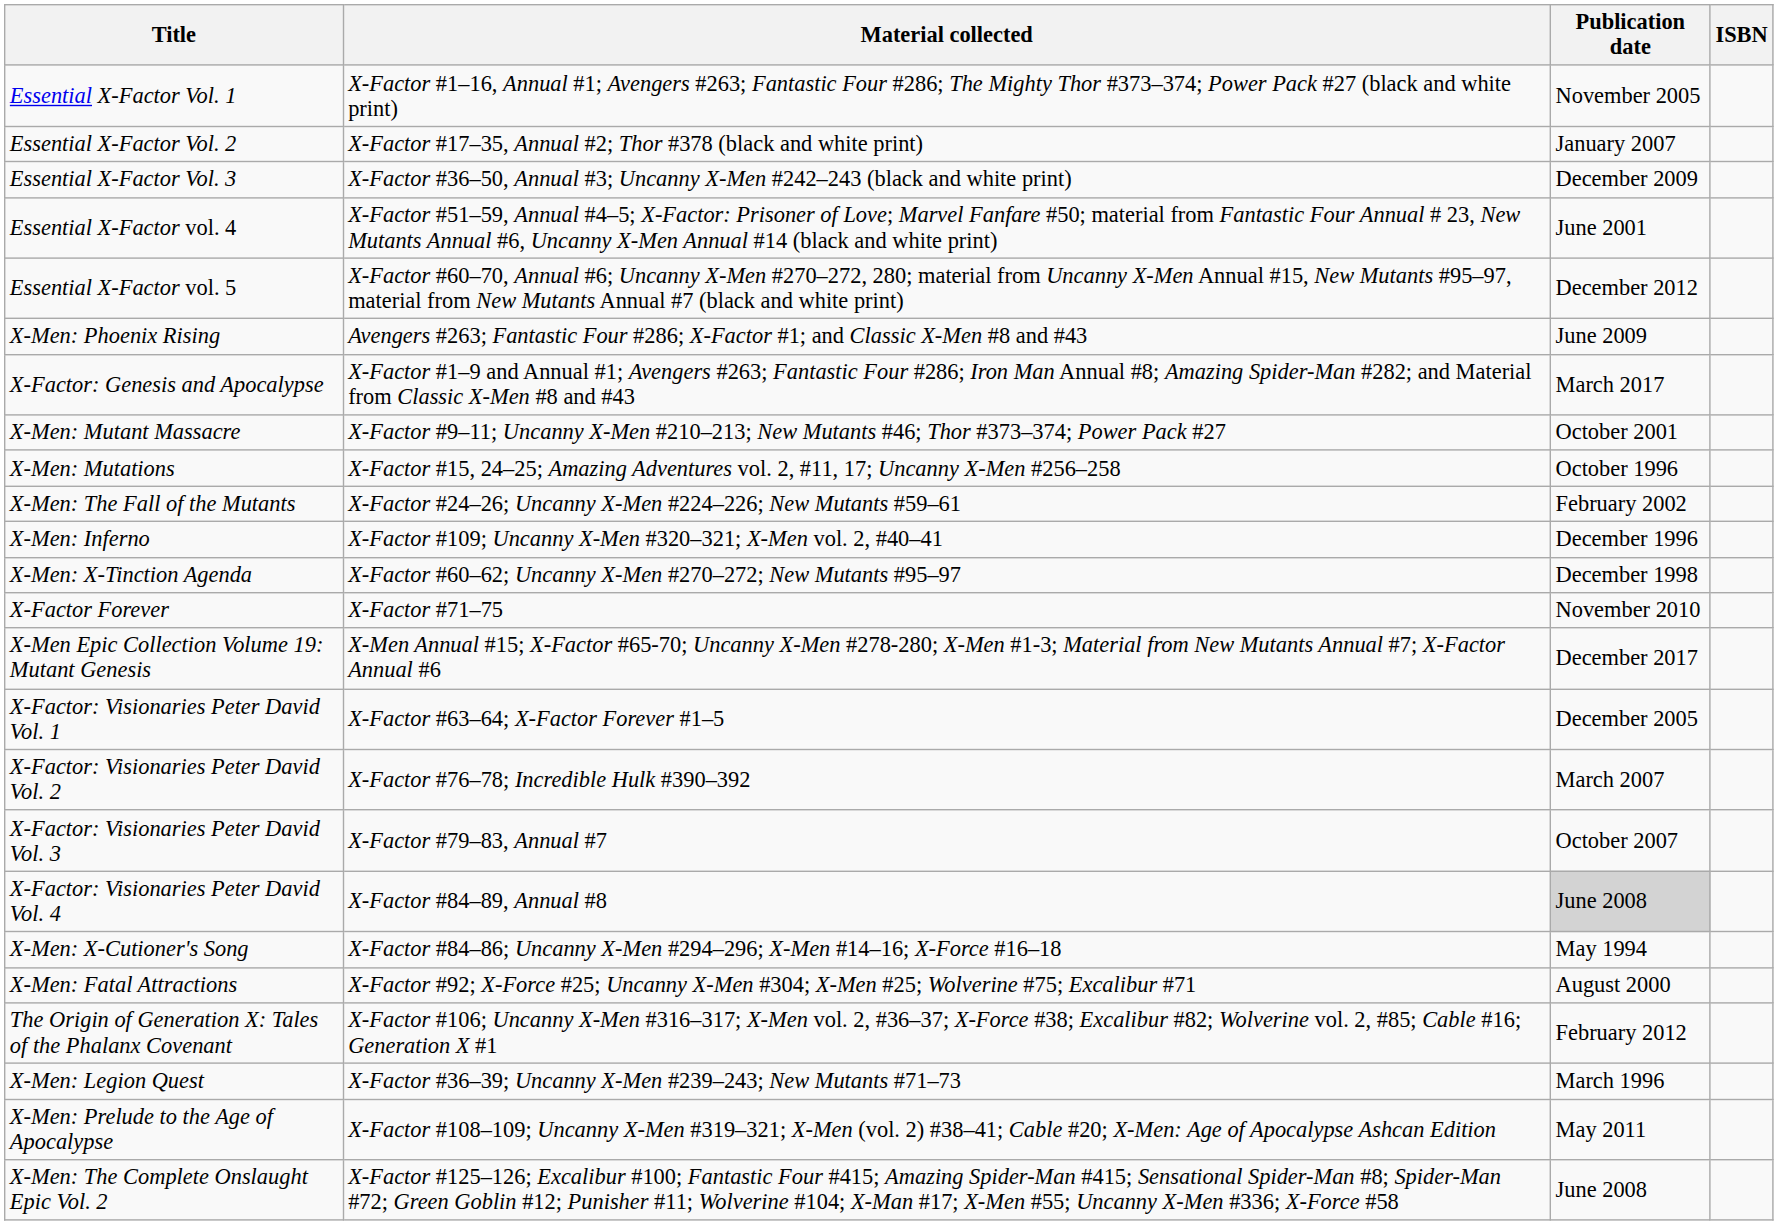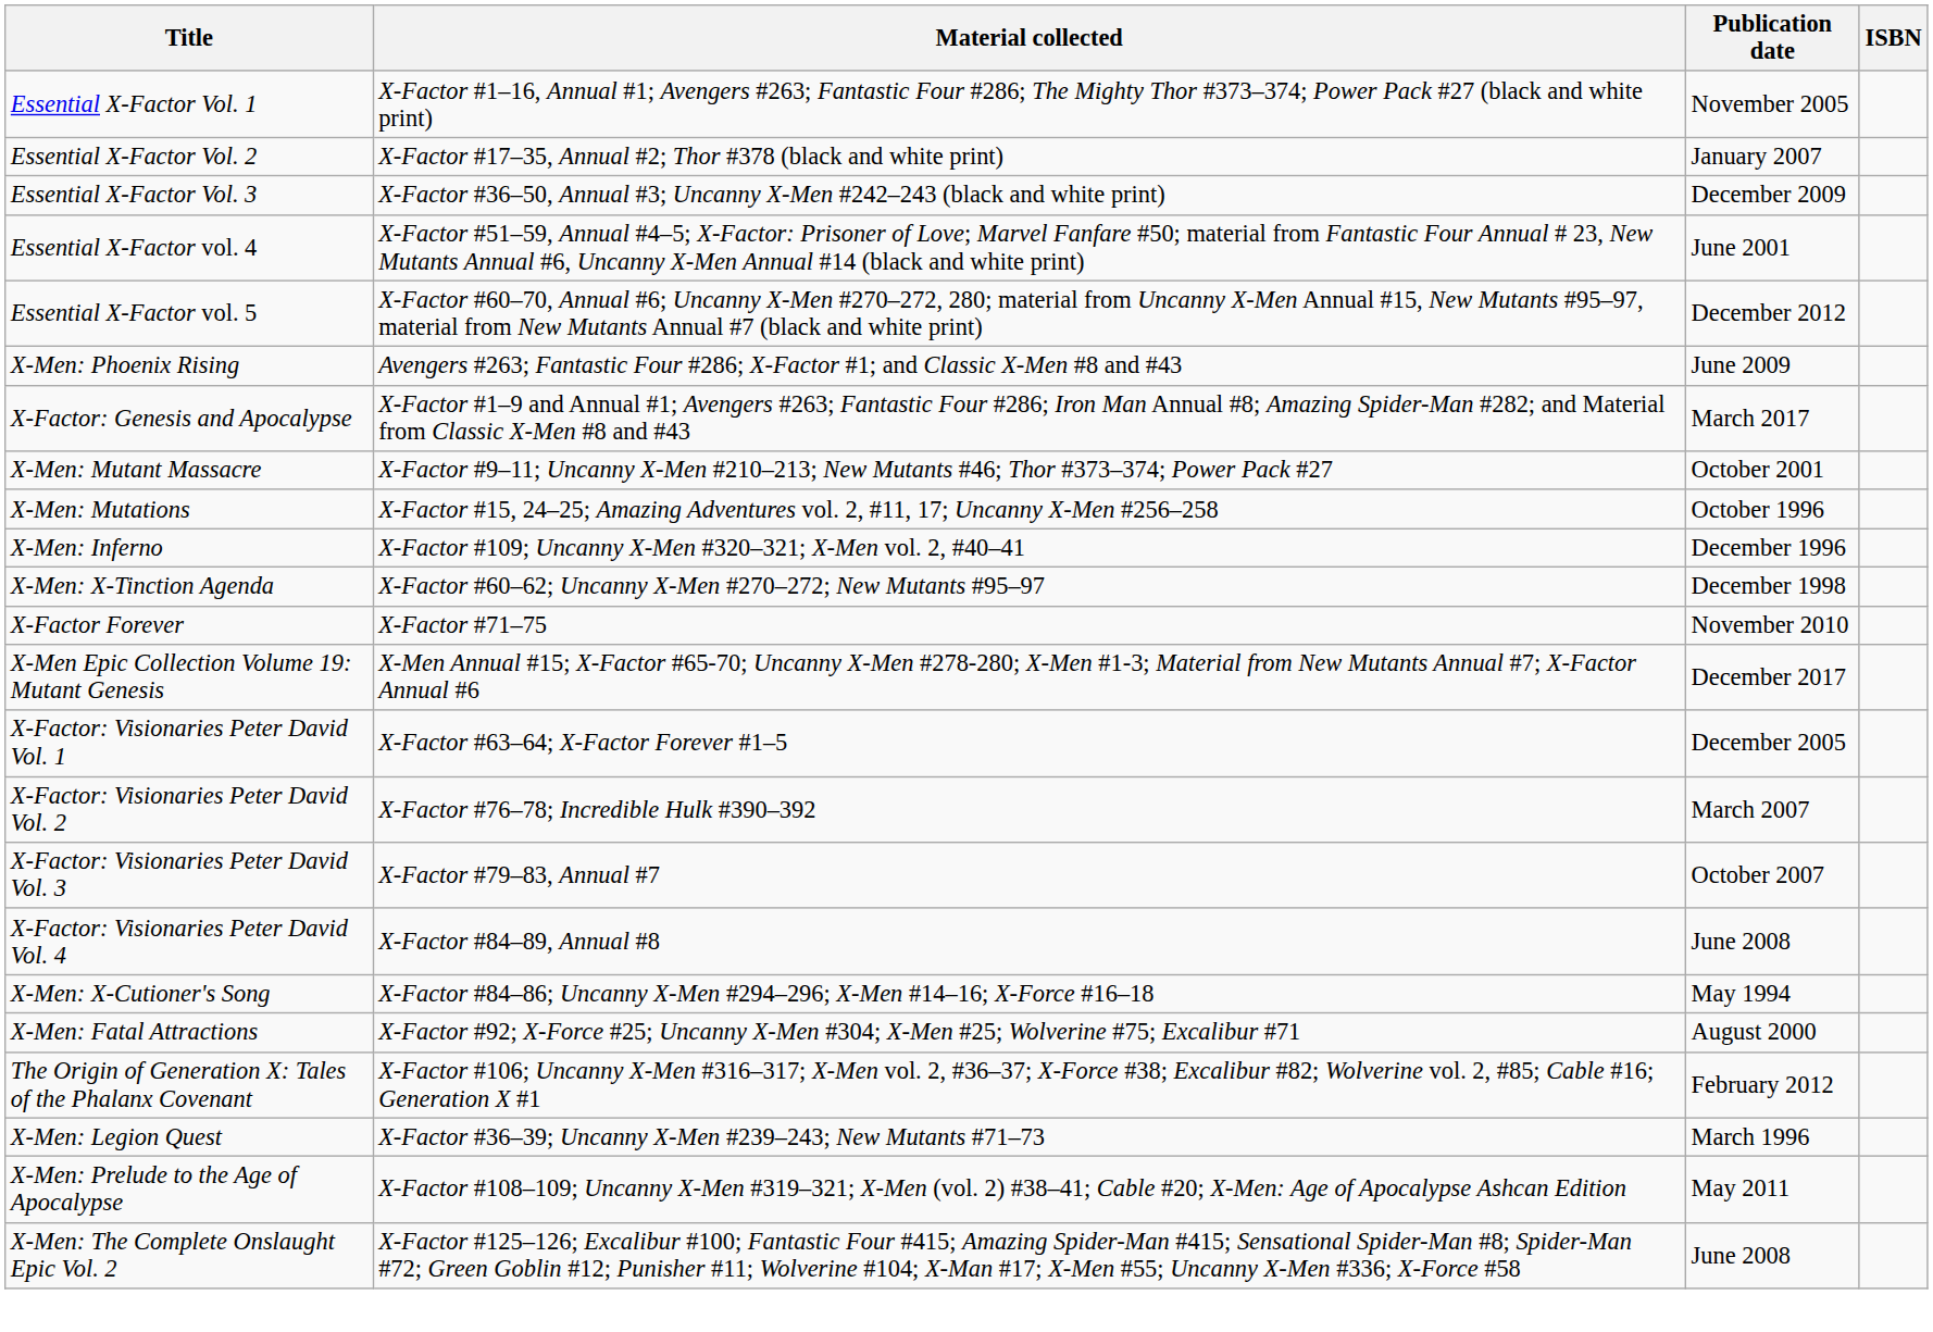 <table class="wikitable" width="100%">
 <tr>
 <th>Title</th>
 <th>Material collected</th>
 <th>Publication date</th>
 <th>ISBN</th>
 </tr>
 <tr>
 <td><em><a href='#'>Essential</a> X-Factor Vol. 1</em></td>
 <td><em>X-Factor</em> #1–16, <em>Annual</em> #1; <em>Avengers</em> #263; <em>Fantastic Four</em> #286; <em>The Mighty Thor</em> #373–374; <em>Power Pack</em> #27 (black and white print)</td>
 <td>November 2005</td>
 <td></td>
 </tr>
 <tr>
 <td><em>Essential X-Factor Vol. 2</em></td>
 <td><em>X-Factor</em> #17–35, <em>Annual</em> #2; <em>Thor</em> #378 (black and white print)</td>
 <td>January 2007</td>
 <td></td>
 </tr>
 <tr>
 <td><em>Essential X-Factor Vol. 3</em></td>
 <td><em>X-Factor</em> #36–50, <em>Annual</em> #3; <em>Uncanny X-Men</em> #242–243 (black and white print)</td>
 <td style=white-space:nowrap>December 2009</td>
 <td style=white-space:nowrap></td>
 </tr>
 <tr>
 <td><em>Essential X-Factor</em> vol. 4</td>
 <td><em>X-Factor</em> #51–59, <em>Annual</em> #4–5; <em>X-Factor: Prisoner of Love</em>; <em>Marvel Fanfare</em> #50; material from <em>Fantastic Four Annual</em> # 23, <em>New Mutants Annual</em> #6, <em>Uncanny X-Men Annual</em> #14 (black and white print)</td>
 <td>June 2001</td>
 <td style=white-space:nowrap></td>
 </tr>
 <tr>
 <td><em>Essential X-Factor</em> vol. 5</td>
 <td><em>X-Factor</em> #60–70, <em>Annual</em> #6; <em>Uncanny X-Men</em> #270–272, 280; material from <em>Uncanny X-Men</em> Annual #15, <em>New Mutants</em> #95–97, material from <em>New Mutants</em> Annual #7 (black and white print)</td>
 <td style=white-space:nowrap>December 2012</td>
 <td style=white-space:nowrap></td>
 </tr>
 <tr>
 <td><em>X-Men: Phoenix Rising</em></td>
 <td><em>Avengers</em> #263; <em>Fantastic Four</em> #286; <em>X-Factor</em> #1; and <em>Classic X-Men</em> #8 and #43</td>
 <td>June 2009</td>
 <td></td>
 </tr>
 <tr>
 <td><em>X-Factor: Genesis and Apocalypse</em></td>
 <td><em>X-Factor</em> #1–9 and Annual #1; <em>Avengers</em> #263; <em>Fantastic Four</em> #286; <em>Iron Man</em> Annual #8; <em>Amazing Spider-Man</em> #282; and Material from <em>Classic X-Men</em> #8 and #43</td>
 <td>March 2017</td>
 <td></td>
 </tr>
 <tr>
 <td><em>X-Men: Mutant Massacre</em></td>
 <td><em>X-Factor</em> #9–11; <em>Uncanny X-Men</em> #210–213; <em>New Mutants</em> #46; <em>Thor</em> #373–374; <em>Power Pack</em> #27</td>
 <td>October 2001</td>
 <td></td>
 </tr>
 <tr>
 <td><em>X-Men: Mutations</em></td>
 <td><em>X-Factor</em> #15, 24–25; <em>Amazing Adventures</em> vol. 2, #11, 17; <em>Uncanny X-Men</em> #256–258</td>
 <td>October 1996</td>
 <td></td>
 </tr>
 <tr>
-<td><em>X-Men: The Fall of the Mutants</em></td>
-<td><em>X-Factor</em> #24–26; <em>Uncanny X-Men</em> #224–226; <em>New Mutants</em> #59–61</td>
-<td>February 2002</td>
-<td></td>
-</tr>
-<tr>
 <td><em>X-Men: Inferno</em></td>
 <td><em>X-Factor</em> #109; <em>Uncanny X-Men</em> #320–321; <em>X-Men</em> vol. 2, #40–41</td>
 <td>December 1996</td>
 <td></td>
 </tr>
 <tr>
 <td><em>X-Men: X-Tinction Agenda</em></td>
 <td><em>X-Factor</em> #60–62; <em>Uncanny X-Men</em> #270–272; <em>New Mutants</em> #95–97</td>
 <td>December 1998</td>
 <td></td>
 </tr>
 <tr>
 <td><em>X-Factor Forever</em></td>
 <td><em>X-Factor</em> #71–75</td>
 <td>November 2010</td>
 <td></td>
 </tr>
 <tr>
 <td><em>X-Men Epic Collection Volume 19: Mutant Genesis</em></td>
 <td><em>X-Men Annual</em> #15; <em>X-Factor</em> #65-70; <em>Uncanny X-Men</em> #278-280; <em>X-Men</em> #1-3; <em>Material from New Mutants Annual</em> #7; <em>X-Factor Annual</em> #6</td>
 <td>December 2017</td>
 <td></td>
 </tr>
 <tr>
 <td><em>X-Factor: Visionaries Peter David Vol. 1</em></td>
 <td><em>X-Factor</em> #63–64; <em>X-Factor Forever</em> #1–5</td>
 <td>December 2005</td>
 <td></td>
 </tr>
 <tr>
 <td><em>X-Factor: Visionaries Peter David Vol. 2</em></td>
 <td><em>X-Factor</em> #76–78; <em>Incredible Hulk</em> #390–392</td>
 <td>March 2007</td>
 <td></td>
 </tr>
 <tr>
 <td><em>X-Factor: Visionaries Peter David Vol. 3</em></td>
 <td><em>X-Factor</em> #79–83, <em>Annual</em> #7</td>
 <td>October 2007</td>
 <td></td>
 </tr>
 <tr>
 <td><em>X-Factor: Visionaries Peter David Vol. 4</em></td>
 <td><em>X-Factor</em> #84–89, <em>Annual</em> #8</td>
-<td style="background: lightgrey;">June 2008</td>
+<td>June 2008</td>
 <td></td>
 </tr>
 <tr>
 <td><em>X-Men: X-Cutioner's Song</em></td>
 <td><em>X-Factor</em> #84–86; <em>Uncanny X-Men</em> #294–296; <em>X-Men</em> #14–16; <em>X-Force</em> #16–18</td>
 <td>May 1994</td>
 <td></td>
 </tr>
 <tr>
 <td><em>X-Men: Fatal Attractions</em></td>
 <td><em>X-Factor</em> #92; <em>X-Force</em> #25; <em>Uncanny X-Men</em> #304; <em>X-Men</em> #25; <em>Wolverine</em> #75; <em>Excalibur</em> #71</td>
 <td>August 2000</td>
 <td></td>
 </tr>
 <tr>
 <td><em>The Origin of Generation X: Tales of the Phalanx Covenant</em></td>
 <td><em>X-Factor</em> #106; <em>Uncanny X-Men</em> #316–317; <em>X-Men</em> vol. 2, #36–37; <em>X-Force</em> #38; <em>Excalibur</em> #82; <em>Wolverine</em> vol. 2, #85; <em>Cable</em> #16; <em>Generation X</em> #1</td>
 <td style=white-space:nowrap>February 2012</td>
 <td></td>
 </tr>
 <tr>
 <td><em>X-Men: Legion Quest</em></td>
 <td><em>X-Factor</em> #36–39; <em>Uncanny X-Men</em> #239–243; <em>New Mutants</em> #71–73</td>
 <td>March 1996</td>
 <td></td>
 </tr>
 <tr>
 <td><em>X-Men: Prelude to the Age of Apocalypse</em></td>
 <td><em>X-Factor</em> #108–109; <em>Uncanny X-Men</em> #319–321; <em>X-Men</em> (vol. 2) #38–41; <em>Cable</em> #20; <em>X-Men: Age of Apocalypse Ashcan Edition</em></td>
 <td>May 2011</td>
 <td></td>
 </tr>
 <tr>
 <td><em>X-Men: The Complete Onslaught Epic Vol. 2</em></td>
 <td><em>X-Factor</em> #125–126; <em>Excalibur</em> #100; <em>Fantastic Four</em> #415; <em>Amazing Spider-Man</em> #415; <em>Sensational Spider-Man</em> #8; <em>Spider-Man</em> #72; <em>Green Goblin</em> #12; <em>Punisher</em> #11; <em>Wolverine</em> #104; <em>X-Man</em> #17; <em>X-Men</em> #55; <em>Uncanny X-Men</em> #336; <em>X-Force</em> #58</td>
 <td>June 2008</td>
 <td></td>
 </tr>
 </table>
